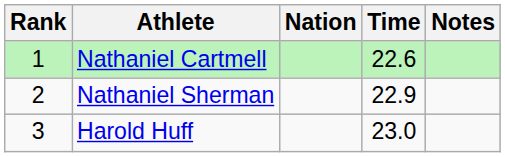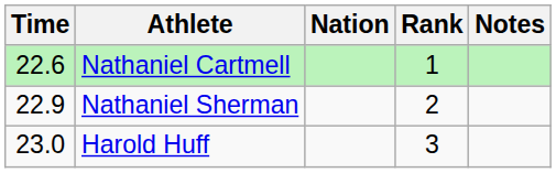 <table class="wikitable sortable" style="text-align:center">
 <tr>
-<th>Rank</th>
+<th>Time</th>
 <th>Athlete</th>
 <th>Nation</th>
-<th>Time</th>
+<th>Rank</th>
 <th>Notes</th>
 </tr>
 <tr bgcolor=bbf3bb>
-<td>1</td>
+<td>22.6</td>
 <td align=left><a href='#'>Nathaniel Cartmell</a></td>
 <td align=left></td>
-<td>22.6</td>
+<td>1</td>
 <td></td>
 </tr>
 <tr>
-<td>2</td>
+<td>22.9</td>
 <td align=left><a href='#'>Nathaniel Sherman</a></td>
 <td align=left></td>
-<td>22.9</td>
+<td>2</td>
 <td></td>
 </tr>
 <tr>
-<td>3</td>
+<td>23.0</td>
 <td align=left><a href='#'>Harold Huff</a></td>
 <td align=left></td>
-<td>23.0</td>
+<td>3</td>
 <td></td>
 </tr>
 </table>
